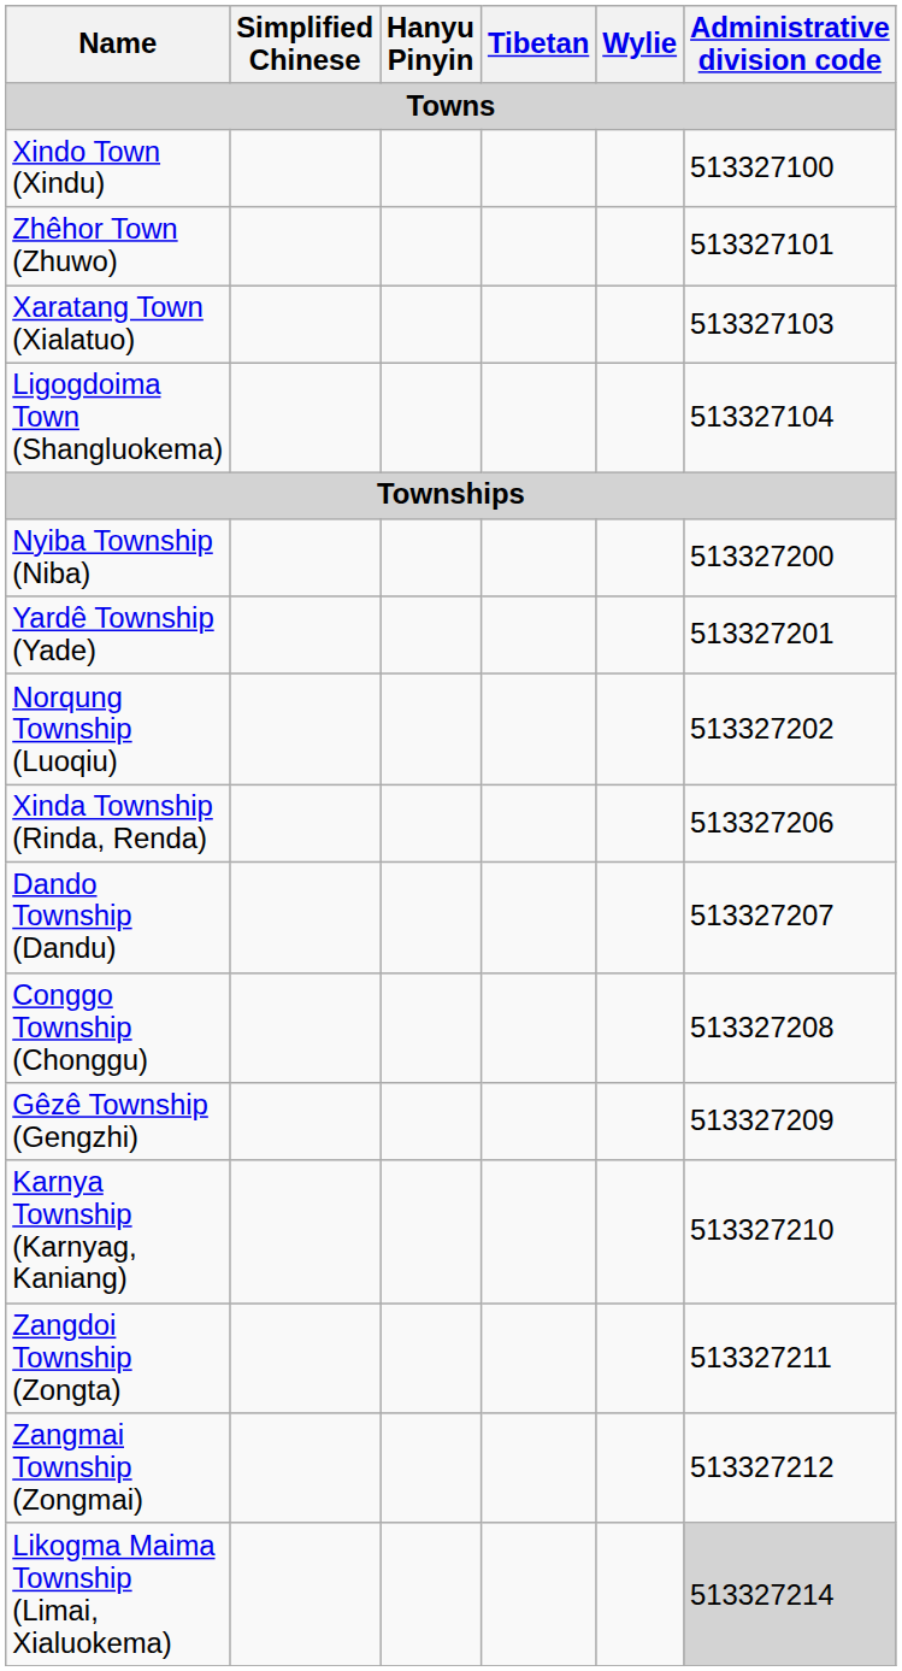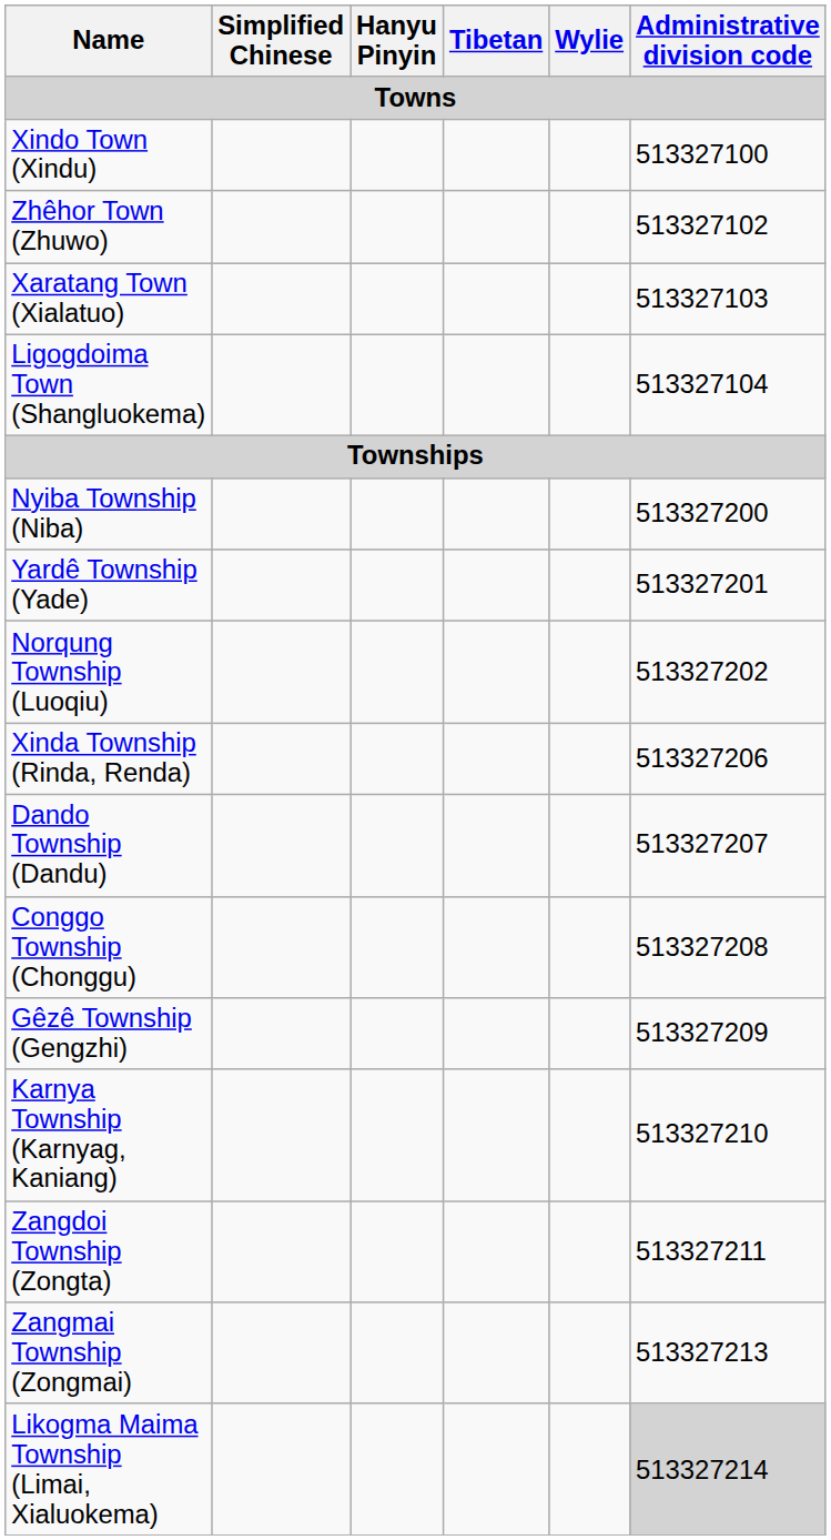 <table class="wikitable" align="center" style="width:50%; border="1">
 <tr>
 <th>Name</th>
 <th>Simplified Chinese</th>
 <th>Hanyu Pinyin</th>
 <th><a href='#'>Tibetan</a></th>
 <th><a href='#'>Wylie</a></th>
 <th><a href='#'>Administrative division code</a></th>
 </tr>
 <tr --------->
 <td colspan="7"  style="text-align:center; background:#d3d3d3;"><strong>Towns</strong></td>
 </tr>
 <tr --------->
 <td><a href='#'>Xindo Town</a><br>(Xindu)</td>
 <td></td>
 <td></td>
 <td></td>
 <td></td>
 <td>513327100</td>
 </tr>
 <tr>
 <td><a href='#'>Zhêhor Town</a><br>(Zhuwo)</td>
 <td></td>
 <td></td>
 <td></td>
 <td></td>
-<td>513327101</td>
+<td>513327102</td>
 </tr>
 <tr>
 <td><a href='#'>Xaratang Town</a><br>(Xialatuo)</td>
 <td></td>
 <td></td>
 <td></td>
 <td></td>
 <td>513327103</td>
 </tr>
 <tr>
 <td><a href='#'>Ligogdoima Town</a><br>(Shangluokema)</td>
 <td></td>
 <td></td>
 <td></td>
 <td></td>
 <td>513327104</td>
 </tr>
 <tr --------->
 <td colspan="7"  style="text-align:center; background:#d3d3d3;"><strong>Townships</strong></td>
 </tr>
 <tr --------->
 <td><a href='#'>Nyiba Township</a><br>(Niba)</td>
 <td></td>
 <td></td>
 <td></td>
 <td></td>
 <td>513327200</td>
 </tr>
 <tr>
 <td><a href='#'>Yardê Township</a><br>(Yade)</td>
 <td></td>
 <td></td>
 <td></td>
 <td></td>
 <td>513327201</td>
 </tr>
 <tr>
 <td><a href='#'>Norqung Township</a><br>(Luoqiu)</td>
 <td></td>
 <td></td>
 <td></td>
 <td></td>
 <td>513327202</td>
 </tr>
 <tr>
 <td><a href='#'>Xinda Township</a><br>(Rinda, Renda)</td>
 <td></td>
 <td></td>
 <td></td>
 <td></td>
 <td>513327206</td>
 </tr>
 <tr>
 <td><a href='#'>Dando Township</a><br>(Dandu)</td>
 <td></td>
 <td></td>
 <td></td>
 <td></td>
 <td>513327207</td>
 </tr>
 <tr>
 <td><a href='#'>Conggo Township</a><br>(Chonggu)</td>
 <td></td>
 <td></td>
 <td></td>
 <td></td>
 <td>513327208</td>
 </tr>
 <tr>
 <td><a href='#'>Gêzê Township</a><br>(Gengzhi)</td>
 <td></td>
 <td></td>
 <td></td>
 <td></td>
 <td>513327209</td>
 </tr>
 <tr>
 <td><a href='#'>Karnya Township</a><br>(Karnyag, Kaniang)</td>
 <td></td>
 <td></td>
 <td></td>
 <td></td>
 <td>513327210</td>
 </tr>
 <tr>
 <td><a href='#'>Zangdoi Township</a><br>(Zongta)</td>
 <td></td>
 <td></td>
 <td></td>
 <td></td>
 <td>513327211</td>
 </tr>
 <tr>
 <td><a href='#'>Zangmai Township</a><br>(Zongmai)</td>
 <td></td>
 <td></td>
 <td></td>
 <td></td>
-<td>513327212</td>
+<td>513327213</td>
 </tr>
 <tr>
 <td><a href='#'>Likogma Maima Township</a><br>(Limai, Xialuokema)</td>
 <td></td>
 <td></td>
 <td></td>
 <td></td>
 <td style="background: lightgrey;">513327214</td>
 </tr>
 <tr>
 </tr>
 </table>
